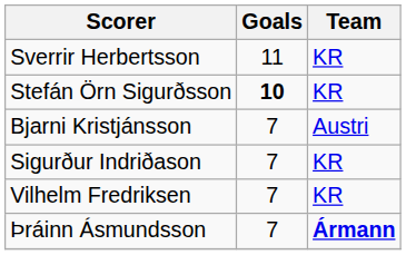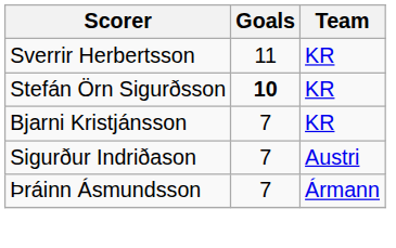 <table class="wikitable">
 <tr>
 <th>Scorer</th>
 <th>Goals</th>
 <th>Team</th>
 </tr>
 <tr>
 <td> Sverrir Herbertsson</td>
 <td align=center>11</td>
 <td><a href='#'>KR</a></td>
 </tr>
 <tr>
 <td> Stefán Örn Sigurðsson</td>
 <td align=center><strong>10</strong></td>
 <td><a href='#'>KR</a></td>
 </tr>
 <tr>
 <td> Bjarni Kristjánsson</td>
 <td align=center>7</td>
-<td><a href='#'>Austri</a></td>
+<td><a href='#'>KR</a></td>
 </tr>
 <tr>
 <td> Sigurður Indriðason</td>
 <td align=center>7</td>
-<td><a href='#'>KR</a></td>
-</tr>
-<tr>
-<td> Vilhelm Fredriksen</td>
-<td align=center>7</td>
-<td><a href='#'>KR</a></td>
+<td><a href='#'>Austri</a></td>
 </tr>
 <tr>
 <td> Þráinn Ásmundsson</td>
 <td align=center>7</td>
-<td><strong><a href='#'>Ármann</a></strong></td>
+<td><a href='#'>Ármann</a></td>
 </tr>
 <tr>
 </tr>
 </table>
